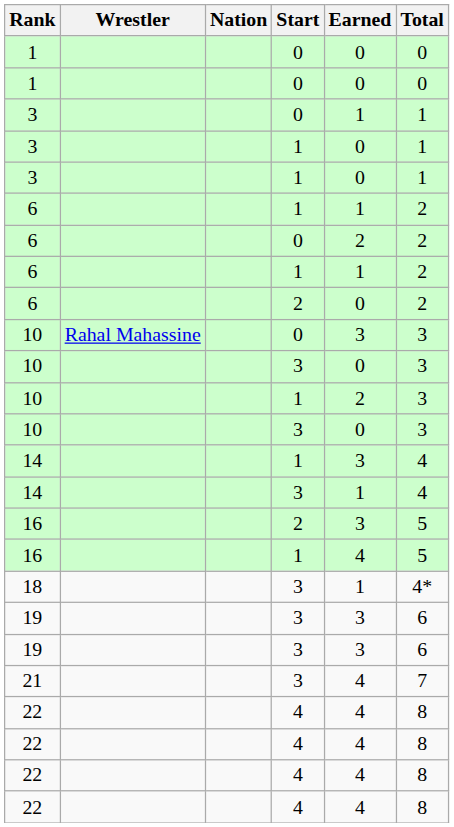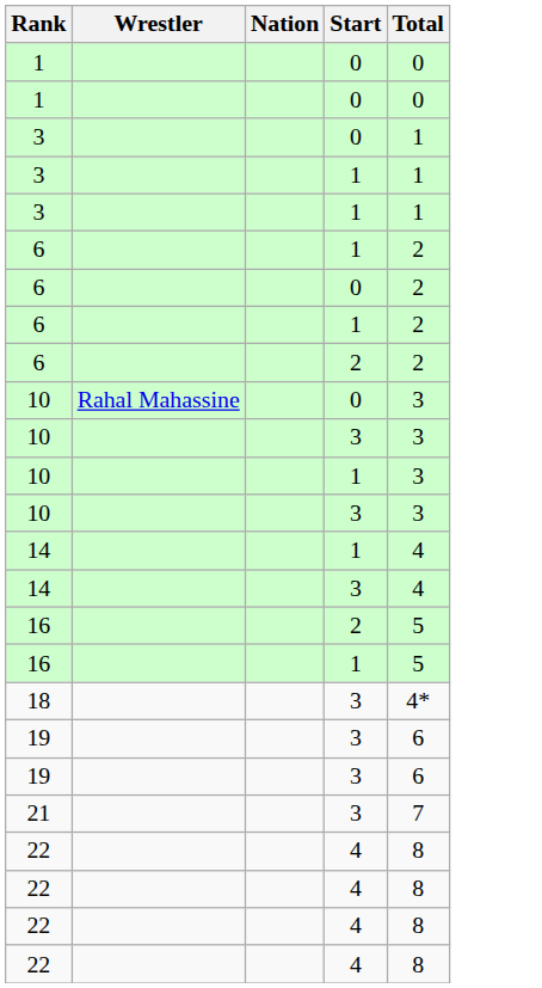 <table class="wikitable sortable" style="text-align:center;">
 <tr>
 <th>Rank</th>
 <th>Wrestler</th>
 <th>Nation</th>
 <th>Start</th>
-<th>Earned</th>
 <th>Total</th>
 </tr>
 <tr style="background:#cfc;">
 <td>1</td>
 <td align=left></td>
 <td align=left></td>
-<td>0</td>
 <td>0</td>
 <td>0</td>
 </tr>
 <tr style="background:#cfc;">
 <td>1</td>
 <td align=left></td>
 <td align=left></td>
 <td>0</td>
 <td>0</td>
-<td>0</td>
 </tr>
 <tr style="background:#cfc;">
 <td>3</td>
 <td align=left></td>
 <td align=left></td>
 <td>0</td>
+<td>1</td>
+</tr>
+<tr style="background:#cfc;">
+<td>3</td>
+<td align=left></td>
+<td align=left></td>
 <td>1</td>
 <td>1</td>
 </tr>
 <tr style="background:#cfc;">
 <td>3</td>
 <td align=left></td>
 <td align=left></td>
 <td>1</td>
-<td>0</td>
-<td>1</td>
-</tr>
-<tr style="background:#cfc;">
-<td>3</td>
-<td align=left></td>
-<td align=left></td>
-<td>1</td>
-<td>0</td>
 <td>1</td>
 </tr>
 <tr style="background:#cfc;">
 <td>6</td>
 <td align=left></td>
 <td align=left></td>
-<td>1</td>
 <td>1</td>
 <td>2</td>
 </tr>
 <tr style="background:#cfc;">
 <td>6</td>
 <td align=left></td>
 <td align=left></td>
 <td>0</td>
 <td>2</td>
-<td>2</td>
 </tr>
 <tr style="background:#cfc;">
 <td>6</td>
 <td align=left></td>
 <td align=left></td>
-<td>1</td>
 <td>1</td>
 <td>2</td>
 </tr>
 <tr style="background:#cfc;">
 <td>6</td>
 <td align=left></td>
 <td align=left></td>
 <td>2</td>
-<td>0</td>
 <td>2</td>
 </tr>
 <tr style="background:#cfc;">
 <td>10</td>
 <td align=left><a href='#'>Rahal Mahassine</a></td>
 <td align=left></td>
 <td>0</td>
 <td>3</td>
+</tr>
+<tr style="background:#cfc;">
+<td>10</td>
+<td align=left></td>
+<td align=left></td>
+<td>3</td>
+<td>3</td>
+</tr>
+<tr style="background:#cfc;">
+<td>10</td>
+<td align=left></td>
+<td align=left></td>
+<td>1</td>
 <td>3</td>
 </tr>
 <tr style="background:#cfc;">
 <td>10</td>
 <td align=left></td>
 <td align=left></td>
 <td>3</td>
-<td>0</td>
-<td>3</td>
-</tr>
-<tr style="background:#cfc;">
-<td>10</td>
-<td align=left></td>
-<td align=left></td>
-<td>1</td>
-<td>2</td>
-<td>3</td>
-</tr>
-<tr style="background:#cfc;">
-<td>10</td>
-<td align=left></td>
-<td align=left></td>
-<td>3</td>
-<td>0</td>
 <td>3</td>
 </tr>
 <tr style="background:#cfc;">
 <td>14</td>
 <td align=left></td>
 <td align=left></td>
 <td>1</td>
-<td>3</td>
 <td>4</td>
 </tr>
 <tr style="background:#cfc;">
 <td>14</td>
 <td align=left></td>
 <td align=left></td>
 <td>3</td>
-<td>1</td>
 <td>4</td>
 </tr>
 <tr style="background:#cfc;">
 <td>16</td>
 <td align=left></td>
 <td align=left></td>
 <td>2</td>
-<td>3</td>
 <td>5</td>
 </tr>
 <tr style="background:#cfc;">
 <td>16</td>
 <td align=left></td>
 <td align=left></td>
 <td>1</td>
-<td>4</td>
 <td>5</td>
 </tr>
 <tr>
 <td>18</td>
 <td align=left></td>
 <td align=left></td>
 <td>3</td>
-<td>1</td>
 <td>4*</td>
 </tr>
 <tr>
 <td>19</td>
 <td align=left></td>
 <td align=left></td>
-<td>3</td>
 <td>3</td>
 <td>6</td>
 </tr>
 <tr>
 <td>19</td>
 <td align=left></td>
 <td align=left></td>
 <td>3</td>
-<td>3</td>
 <td>6</td>
 </tr>
 <tr>
 <td>21</td>
 <td align=left></td>
 <td align=left></td>
 <td>3</td>
-<td>4</td>
 <td>7</td>
 </tr>
 <tr>
 <td>22</td>
 <td align=left></td>
 <td align=left></td>
-<td>4</td>
 <td>4</td>
 <td>8</td>
 </tr>
 <tr>
 <td>22</td>
 <td align=left></td>
 <td align=left></td>
 <td>4</td>
+<td>8</td>
+</tr>
+<tr>
+<td>22</td>
+<td align=left></td>
+<td align=left></td>
 <td>4</td>
 <td>8</td>
 </tr>
 <tr>
 <td>22</td>
 <td align=left></td>
 <td align=left></td>
 <td>4</td>
-<td>4</td>
-<td>8</td>
-</tr>
-<tr>
-<td>22</td>
-<td align=left></td>
-<td align=left></td>
-<td>4</td>
-<td>4</td>
 <td>8</td>
 </tr>
 </table>
